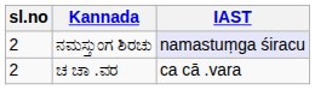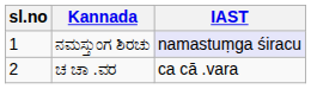 <table class="wikitable">
 <tr>
 <th>sl.no</th>
 <th><a href='#'>Kannada</a></th>
 <th><a href='#'>IAST</a></th>
 </tr>
 <tr>
-<td>2</td>
+<td>1</td>
 <td>ನಮಸ್ತುಂಗ ಶಿರಚು</td>
 <td style="background: lavender;">namastuṃga śiracu</td>
 </tr>
 <tr>
 <td>2</td>
 <td>ಚ ಚಾ .ವರ</td>
 <td>ca cā .vara</td>
 </tr>
 </table>
